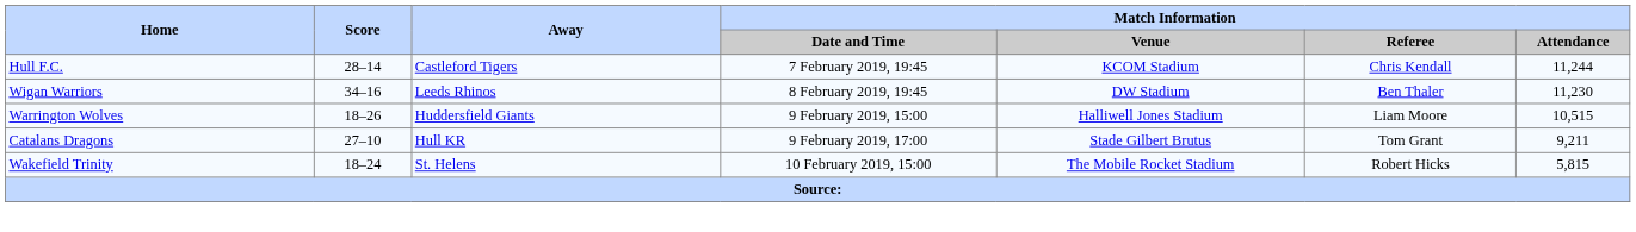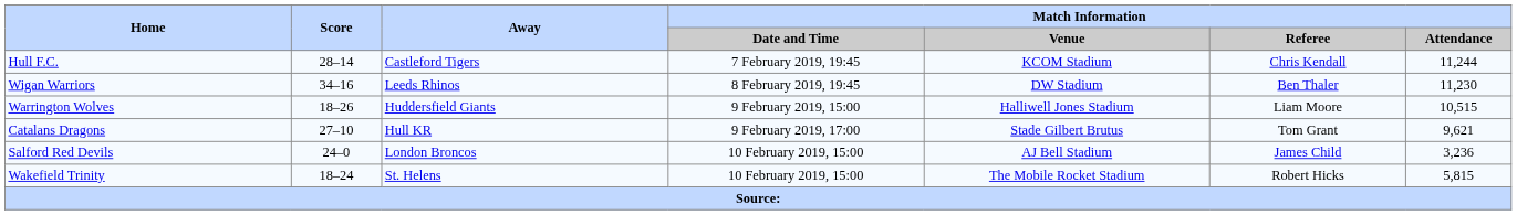 <table border=1 style="border-collapse:collapse; font-size:90%; text-align:center;" cellpadding=3 cellspacing=0 width=100%>
 <tr bgcolor=#C1D8FF>
 <th rowspan=2 width=19%>Home</th>
 <th rowspan=2 width=6%>Score</th>
 <th rowspan=2 width=19%>Away</th>
 <th colspan=4>Match Information</th>
 </tr>
 <tr bgcolor=#CCCCCC>
 <th width=17%>Date and Time</th>
 <th width=19%>Venue</th>
 <th width=13%>Referee</th>
 <th width=7%>Attendance</th>
 </tr>
 <tr bgcolor=#F5FAFF>
 <td align=left> <a href='#'>Hull F.C.</a></td>
 <td>28–14</td>
 <td align=left> <a href='#'>Castleford Tigers</a></td>
 <td>7 February 2019, 19:45</td>
 <td><a href='#'>KCOM Stadium</a></td>
 <td><a href='#'>Chris Kendall</a></td>
 <td>11,244</td>
 </tr>
 <tr bgcolor=#F5FAFF>
 <td align=left> <a href='#'>Wigan Warriors</a></td>
 <td>34–16</td>
 <td align=left> <a href='#'>Leeds Rhinos</a></td>
 <td>8 February 2019, 19:45</td>
 <td><a href='#'>DW Stadium</a></td>
 <td><a href='#'>Ben Thaler</a></td>
 <td>11,230</td>
 </tr>
 <tr bgcolor=#F5FAFF>
 <td align=left> <a href='#'>Warrington Wolves</a></td>
 <td>18–26</td>
 <td align=left> <a href='#'>Huddersfield Giants</a></td>
 <td>9 February 2019, 15:00</td>
 <td><a href='#'>Halliwell Jones Stadium</a></td>
 <td>Liam Moore</td>
 <td>10,515</td>
 </tr>
 <tr bgcolor=#F5FAFF>
 <td align=left> <a href='#'>Catalans Dragons</a></td>
 <td>27–10</td>
 <td align=left> <a href='#'>Hull KR</a></td>
 <td>9 February 2019, 17:00</td>
 <td><a href='#'>Stade Gilbert Brutus</a></td>
 <td>Tom Grant</td>
-<td>9,211</td>
+<td>9,621</td>
+</tr>
+<tr bgcolor=#F5FAFF>
+<td align=left> <a href='#'>Salford Red Devils</a></td>
+<td>24–0</td>
+<td align=left> <a href='#'>London Broncos</a></td>
+<td>10 February 2019, 15:00</td>
+<td><a href='#'>AJ Bell Stadium</a></td>
+<td><a href='#'>James Child</a></td>
+<td>3,236</td>
 </tr>
 <tr bgcolor=#F5FAFF>
 <td align=left> <a href='#'>Wakefield Trinity</a></td>
 <td>18–24</td>
 <td align=left> <a href='#'>St. Helens</a></td>
 <td>10 February 2019, 15:00</td>
 <td><a href='#'>The Mobile Rocket Stadium</a></td>
 <td>Robert Hicks</td>
 <td>5,815</td>
 </tr>
 <tr style="background:#c1d8ff;">
 <th colspan=7>Source:</th>
 </tr>
 </table>
